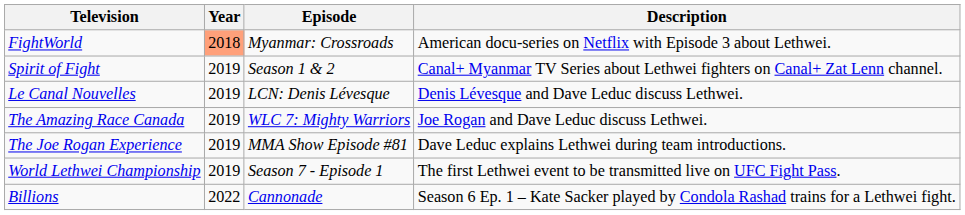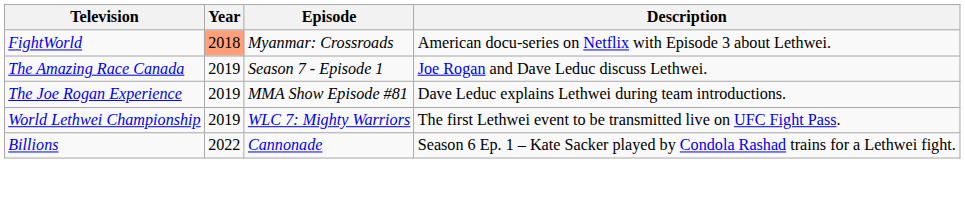 <table class="wikitable sortable">
 <tr>
 <th>Television</th>
 <th>Year</th>
 <th>Episode</th>
 <th>Description</th>
 </tr>
 <tr>
 <td><em><a href='#'>FightWorld</a></em></td>
 <td align=center style="background: lightsalmon;">2018</td>
 <td><em>Myanmar: Crossroads</em></td>
 <td>American docu-series on <a href='#'>Netflix</a> with Episode 3 about Lethwei.</td>
 </tr>
 <tr>
-<td><em><a href='#'>Spirit of Fight</a></em></td>
-<td align=center>2019</td>
-<td><em>Season 1 & 2</em></td>
-<td><a href='#'>Canal+ Myanmar</a> TV Series about Lethwei fighters on <a href='#'>Canal+ Zat Lenn</a> channel.</td>
-</tr>
-<tr>
-<td><em><a href='#'>Le Canal Nouvelles</a></em></td>
-<td align=center>2019</td>
-<td><em>LCN: Denis Lévesque</em></td>
-<td><a href='#'>Denis Lévesque</a> and Dave Leduc discuss Lethwei.</td>
-</tr>
-<tr>
 <td><em><a href='#'>The Amazing Race Canada</a></em></td>
 <td align=center>2019</td>
-<td><em><a href='#'>WLC 7: Mighty Warriors</a></em></td>
+<td><em>Season 7 - Episode 1</em></td>
 <td><a href='#'>Joe Rogan</a> and Dave Leduc discuss Lethwei.</td>
 </tr>
 <tr>
 <td><em><a href='#'>The Joe Rogan Experience</a></em></td>
 <td align=center>2019</td>
 <td><em>MMA Show Episode #81</em></td>
 <td>Dave Leduc explains Lethwei during team introductions.</td>
 </tr>
 <tr>
 <td><em><a href='#'>World Lethwei Championship</a></em></td>
 <td align=center>2019</td>
-<td><em>Season 7 - Episode 1</em></td>
+<td><em><a href='#'>WLC 7: Mighty Warriors</a></em></td>
 <td>The first Lethwei event to be transmitted live on <a href='#'>UFC Fight Pass</a>.</td>
 </tr>
 <tr>
 <td><em><a href='#'>Billions</a></em></td>
 <td align=center>2022</td>
 <td><em><a href='#'>Cannonade</a></em></td>
 <td>Season 6 Ep. 1 – Kate Sacker played by <a href='#'>Condola Rashad</a> trains for a Lethwei fight.</td>
 </tr>
 </table>
